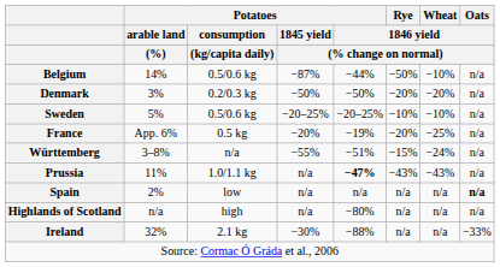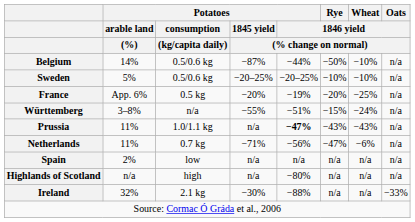 <table class="wikitable" style="font-size: 90%; text-align:center; white-space:nowrap;">
 <tr>
 <th></th>
 <th colspan = 4>Potatoes</th>
 <th>Rye</th>
 <th>Wheat</th>
 <th>Oats</th>
 </tr>
 <tr>
 <th></th>
 <th>arable land</th>
 <th>consumption</th>
 <th>1845 yield</th>
 <th colspan = 4>1846 yield</th>
 </tr>
 <tr>
 <th></th>
 <th>(%)</th>
 <th>(kg/capita daily)</th>
 <th colspan = 5>(% change on normal)</th>
 </tr>
 <tr>
 <th>Belgium</th>
 <td>14%</td>
 <td>0.5/0.6 kg</td>
 <td>−87%</td>
 <td>−44%</td>
 <td>−50%</td>
 <td>−10%</td>
-<td>n/a</td>
-</tr>
-<tr>
-<th>Denmark</th>
-<td>3%</td>
-<td>0.2/0.3 kg</td>
-<td>−50%</td>
-<td>−50%</td>
-<td>−20%</td>
-<td>−20%</td>
 <td>n/a</td>
 </tr>
 <tr>
 <th>Sweden</th>
 <td>5%</td>
 <td>0.5/0.6 kg</td>
 <td>−20–25%</td>
 <td>−20–25%</td>
 <td>−10%</td>
 <td>−10%</td>
 <td>n/a</td>
 </tr>
 <tr>
 <th>France</th>
 <td>App. 6%</td>
 <td>0.5 kg</td>
 <td>−20%</td>
 <td>−19%</td>
 <td>−20%</td>
 <td>−25%</td>
 <td>n/a</td>
 </tr>
 <tr>
 <th>Württemberg</th>
 <td>3–8%</td>
 <td>n/a</td>
 <td>−55%</td>
 <td>−51%</td>
 <td>−15%</td>
 <td>−24%</td>
 <td>n/a</td>
 </tr>
 <tr>
 <th>Prussia</th>
 <td>11%</td>
 <td>1.0/1.1 kg</td>
 <td>n/a</td>
 <td><strong>−47%</strong></td>
 <td>−43%</td>
 <td>−43%</td>
 <td>n/a</td>
 </tr>
 <tr>
+<th>Netherlands</th>
+<td>11%</td>
+<td>0.7 kg</td>
+<td>−71%</td>
+<td>−56%</td>
+<td>−47%</td>
+<td>−6%</td>
+<td>n/a</td>
+</tr>
+<tr>
 <th>Spain</th>
 <td>2%</td>
 <td>low</td>
 <td>n/a</td>
 <td>n/a</td>
 <td>n/a</td>
 <td>n/a</td>
-<td><strong>n/a</strong></td>
+<td>n/a</td>
 </tr>
 <tr>
 <th>Highlands of Scotland</th>
 <td>n/a</td>
 <td>high</td>
 <td>n/a</td>
 <td>−80%</td>
 <td>n/a</td>
 <td>n/a</td>
 <td>n/a</td>
 </tr>
 <tr>
 <th>Ireland</th>
 <td>32%</td>
 <td>2.1 kg</td>
 <td>−30%</td>
 <td>−88%</td>
 <td>n/a</td>
 <td>n/a</td>
 <td>−33%</td>
 </tr>
 <tr>
 <td colspan=8>Source: <a href='#'>Cormac Ó Gráda</a> et al., 2006</td>
 </tr>
 </table>
